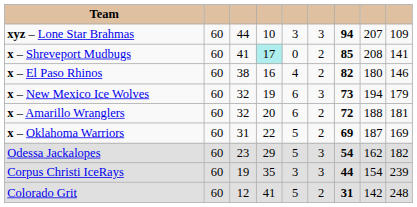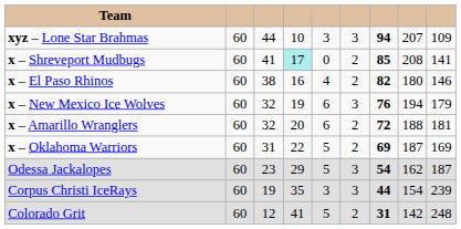 <table class="wikitable" style="text-align:center">
 <tr>
 <th style="background:#dfc0a1; width:46%;">Team</th>
 <th style="background:#dfc0a1; width:6%;"></th>
 <th style="background:#dfc0a1; width:6%;"></th>
 <th style="background:#dfc0a1; width:6%;"></th>
 <th style="background:#dfc0a1; width:6%;"></th>
 <th style="background:#dfc0a1; width:6%;"></th>
 <th style="background:#dfc0a1; width:6%;"></th>
 <th style="background:#dfc0a1; width:6%;"></th>
 <th style="background:#dfc0a1; width:6%;"></th>
 </tr>
 <tr>
 <td align=left><strong>xyz</strong> – <a href='#'>Lone Star Brahmas</a></td>
 <td>60</td>
 <td>44</td>
 <td>10</td>
 <td>3</td>
 <td>3</td>
 <td><strong>94</strong></td>
 <td>207</td>
 <td>109</td>
 </tr>
 <tr>
 <td align=left><strong>x</strong> – <a href='#'>Shreveport Mudbugs</a></td>
 <td>60</td>
 <td>41</td>
 <td style="background: paleturquoise;">17</td>
 <td>0</td>
 <td>2</td>
 <td><strong>85</strong></td>
 <td>208</td>
 <td>141</td>
 </tr>
 <tr>
 <td align=left><strong>x</strong> – <a href='#'>El Paso Rhinos</a></td>
 <td>60</td>
 <td>38</td>
 <td>16</td>
 <td>4</td>
 <td>2</td>
 <td><strong>82</strong></td>
 <td>180</td>
 <td>146</td>
 </tr>
 <tr>
 <td align=left><strong>x</strong> – <a href='#'>New Mexico Ice Wolves</a></td>
 <td>60</td>
 <td>32</td>
 <td>19</td>
 <td>6</td>
 <td>3</td>
-<td><strong>73</strong></td>
+<td><strong>76</strong></td>
 <td>194</td>
 <td>179</td>
 </tr>
 <tr>
 <td align=left><strong>x</strong> – <a href='#'>Amarillo Wranglers</a></td>
 <td>60</td>
 <td>32</td>
 <td>20</td>
 <td>6</td>
 <td>2</td>
 <td><strong>72</strong></td>
 <td>188</td>
 <td>181</td>
 </tr>
 <tr>
 <td align=left><strong>x</strong> – <a href='#'>Oklahoma Warriors</a></td>
 <td>60</td>
 <td>31</td>
 <td>22</td>
 <td>5</td>
 <td>2</td>
 <td><strong>69</strong></td>
 <td>187</td>
 <td>169</td>
 </tr>
 <tr bgcolor=e0e0e0>
 <td align=left><a href='#'>Odessa Jackalopes</a></td>
 <td>60</td>
 <td>23</td>
 <td>29</td>
 <td>5</td>
 <td>3</td>
 <td><strong>54</strong></td>
 <td>162</td>
-<td>182</td>
+<td>187</td>
 </tr>
 <tr bgcolor=e0e0e0>
 <td align=left><a href='#'>Corpus Christi IceRays</a></td>
 <td>60</td>
 <td>19</td>
 <td>35</td>
 <td>3</td>
 <td>3</td>
 <td><strong>44</strong></td>
 <td>154</td>
 <td>239</td>
 </tr>
 <tr bgcolor=e0e0e0>
 <td align=left><a href='#'>Colorado Grit</a></td>
 <td>60</td>
 <td>12</td>
 <td>41</td>
 <td>5</td>
 <td>2</td>
 <td><strong>31</strong></td>
 <td>142</td>
 <td>248</td>
 </tr>
 </table>
